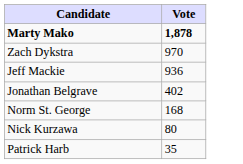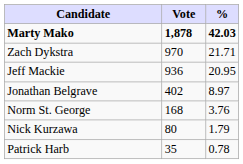 <table class="wikitable">
 <tr>
 <th style="background:#ddf; width:200px;">Candidate</th>
 <th style="background:#ddf; width:50px;">Vote</th>
+<th style="background:#ddf; width:30px;">%</th>
 </tr>
 <tr>
 <td><strong>Marty Mako</strong></td>
 <td><strong>1,878</strong></td>
+<td><strong>42.03</strong></td>
 </tr>
 <tr>
 <td>Zach Dykstra</td>
 <td>970</td>
+<td>21.71</td>
 </tr>
 <tr>
 <td>Jeff Mackie</td>
 <td>936</td>
+<td>20.95</td>
 </tr>
 <tr>
 <td>Jonathan Belgrave</td>
 <td>402</td>
+<td>8.97</td>
 </tr>
 <tr>
 <td>Norm St. George</td>
 <td>168</td>
+<td>3.76</td>
 </tr>
 <tr>
 <td>Nick Kurzawa</td>
 <td>80</td>
+<td>1.79</td>
 </tr>
 <tr>
 <td>Patrick Harb</td>
 <td>35</td>
+<td>0.78</td>
 </tr>
 </table>
